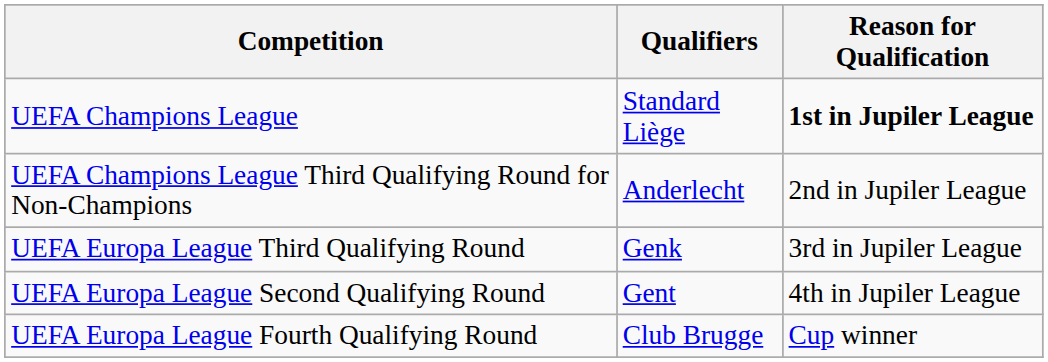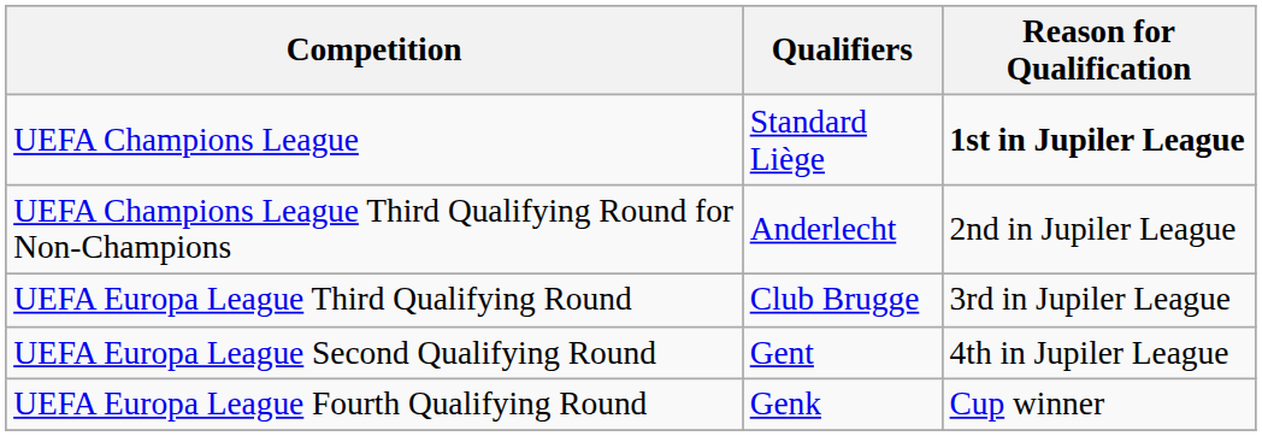 <table class="wikitable">
 <tr>
 <th>Competition</th>
 <th>Qualifiers</th>
 <th>Reason for Qualification</th>
 </tr>
 <tr>
 <td><a href='#'>UEFA Champions League</a></td>
 <td><a href='#'>Standard Liège</a></td>
 <td><strong>1st in Jupiler League</strong></td>
 </tr>
 <tr>
 <td><a href='#'>UEFA Champions League</a>  Third Qualifying Round for Non-Champions</td>
 <td><a href='#'>Anderlecht</a></td>
 <td>2nd in Jupiler League</td>
 </tr>
 <tr>
 <td><a href='#'>UEFA Europa League</a> Third Qualifying Round</td>
-<td><a href='#'>Genk</a></td>
+<td><a href='#'>Club Brugge</a></td>
 <td>3rd in Jupiler League</td>
 </tr>
 <tr>
 <td><a href='#'>UEFA Europa League</a> Second Qualifying Round</td>
 <td><a href='#'>Gent</a></td>
 <td>4th in Jupiler League</td>
 </tr>
 <tr>
 <td><a href='#'>UEFA Europa League</a> Fourth Qualifying Round</td>
-<td><a href='#'>Club Brugge</a></td>
+<td><a href='#'>Genk</a></td>
 <td><a href='#'>Cup</a> winner</td>
 </tr>
 </table>
